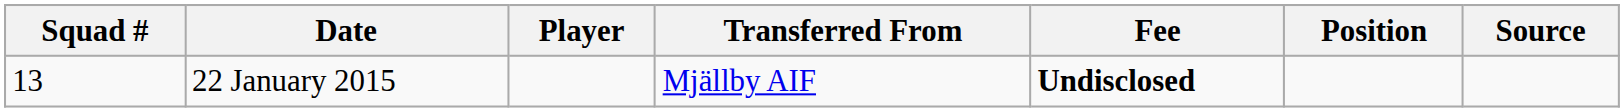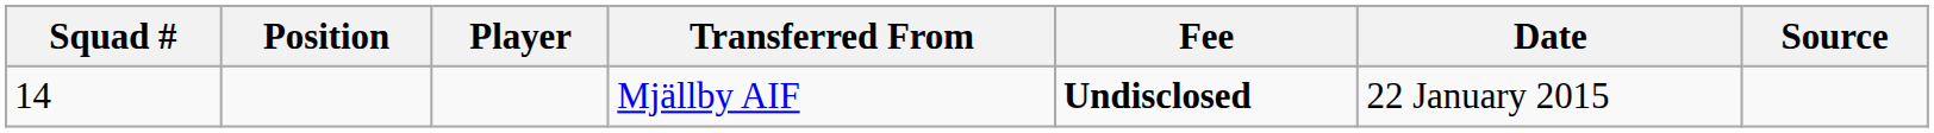 <table class="wikitable sortable" style="width:90%; text-align:center; font-size:95%; text-align:left;">
 <tr>
 <th>Squad #</th>
-<th>Date</th>
+<th>Position</th>
 <th>Player</th>
 <th>Transferred From</th>
 <th>Fee</th>
-<th>Position</th>
+<th>Date</th>
 <th>Source</th>
 </tr>
 <tr>
-<td>13</td>
-<td>22 January 2015</td>
+<td>14</td>
+<td></td>
 <td></td>
 <td> <a href='#'>Mjällby AIF</a></td>
 <td><strong>Undisclosed</strong></td>
-<td></td>
+<td>22 January 2015</td>
 <td></td>
 </tr>
 </table>
